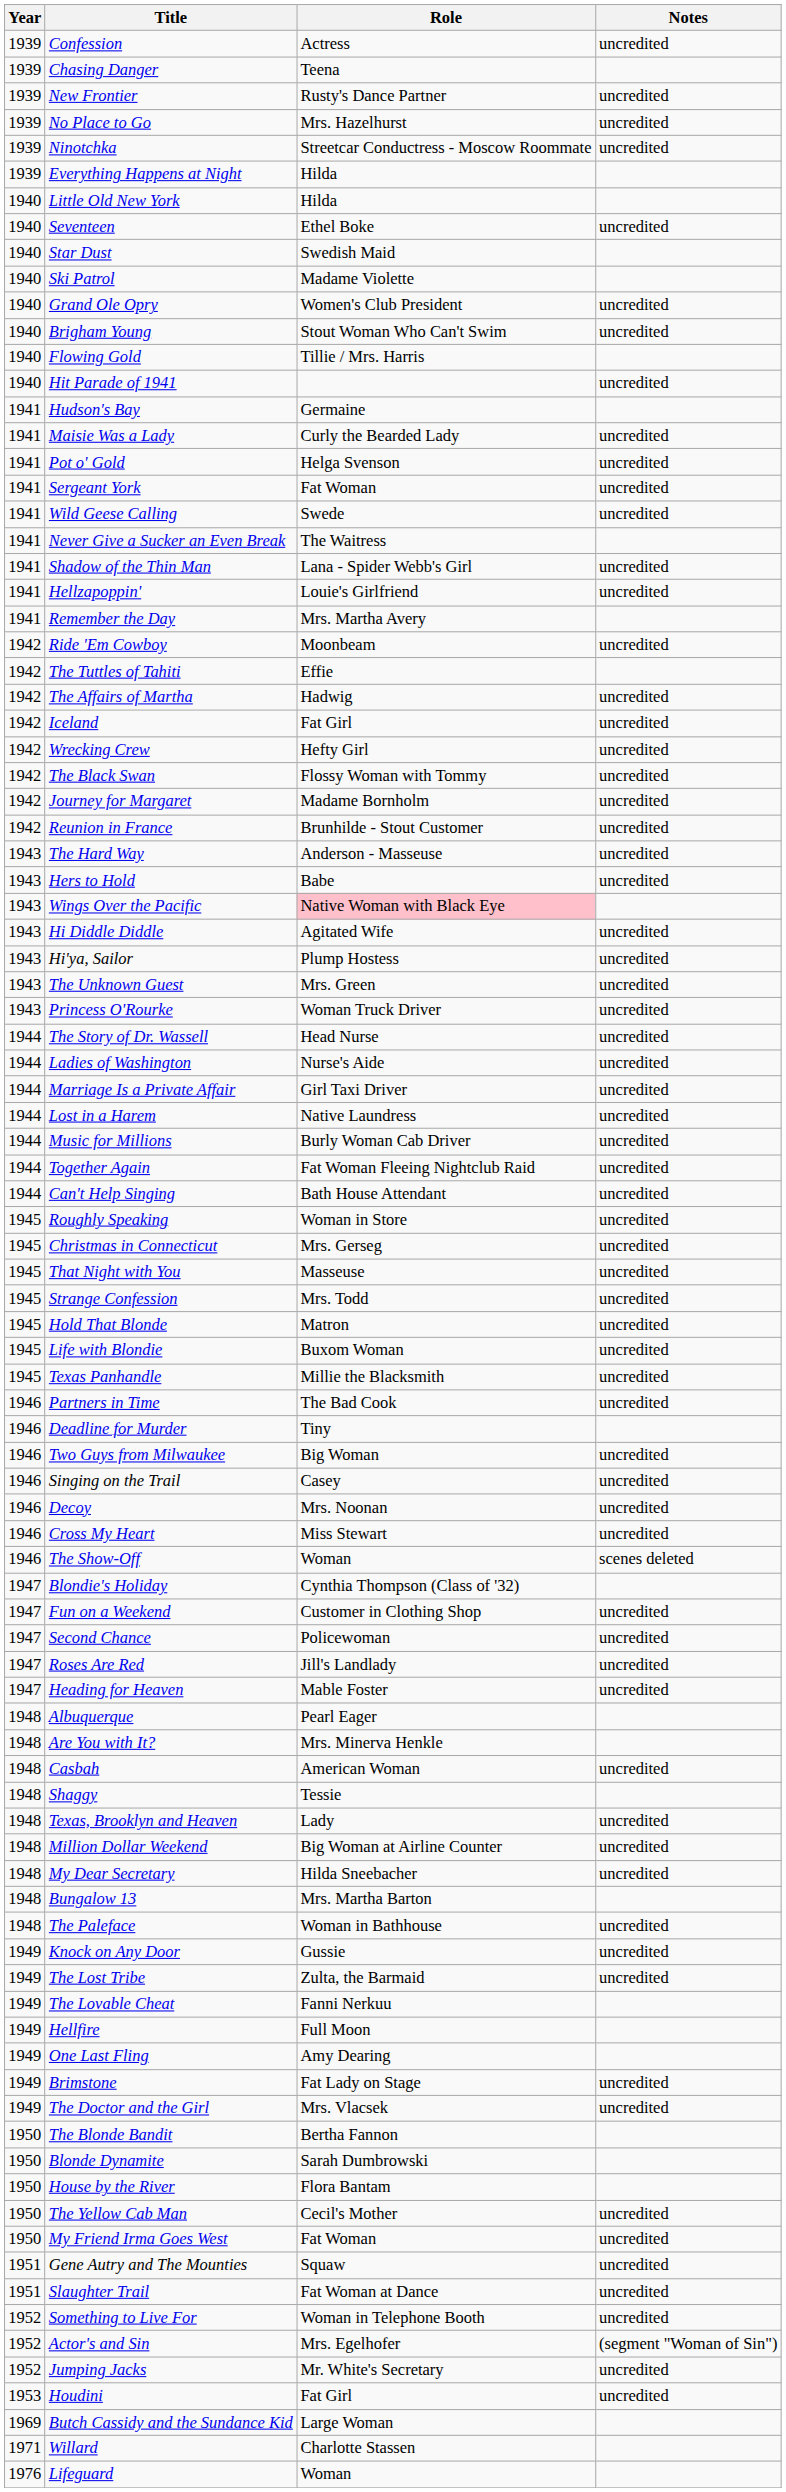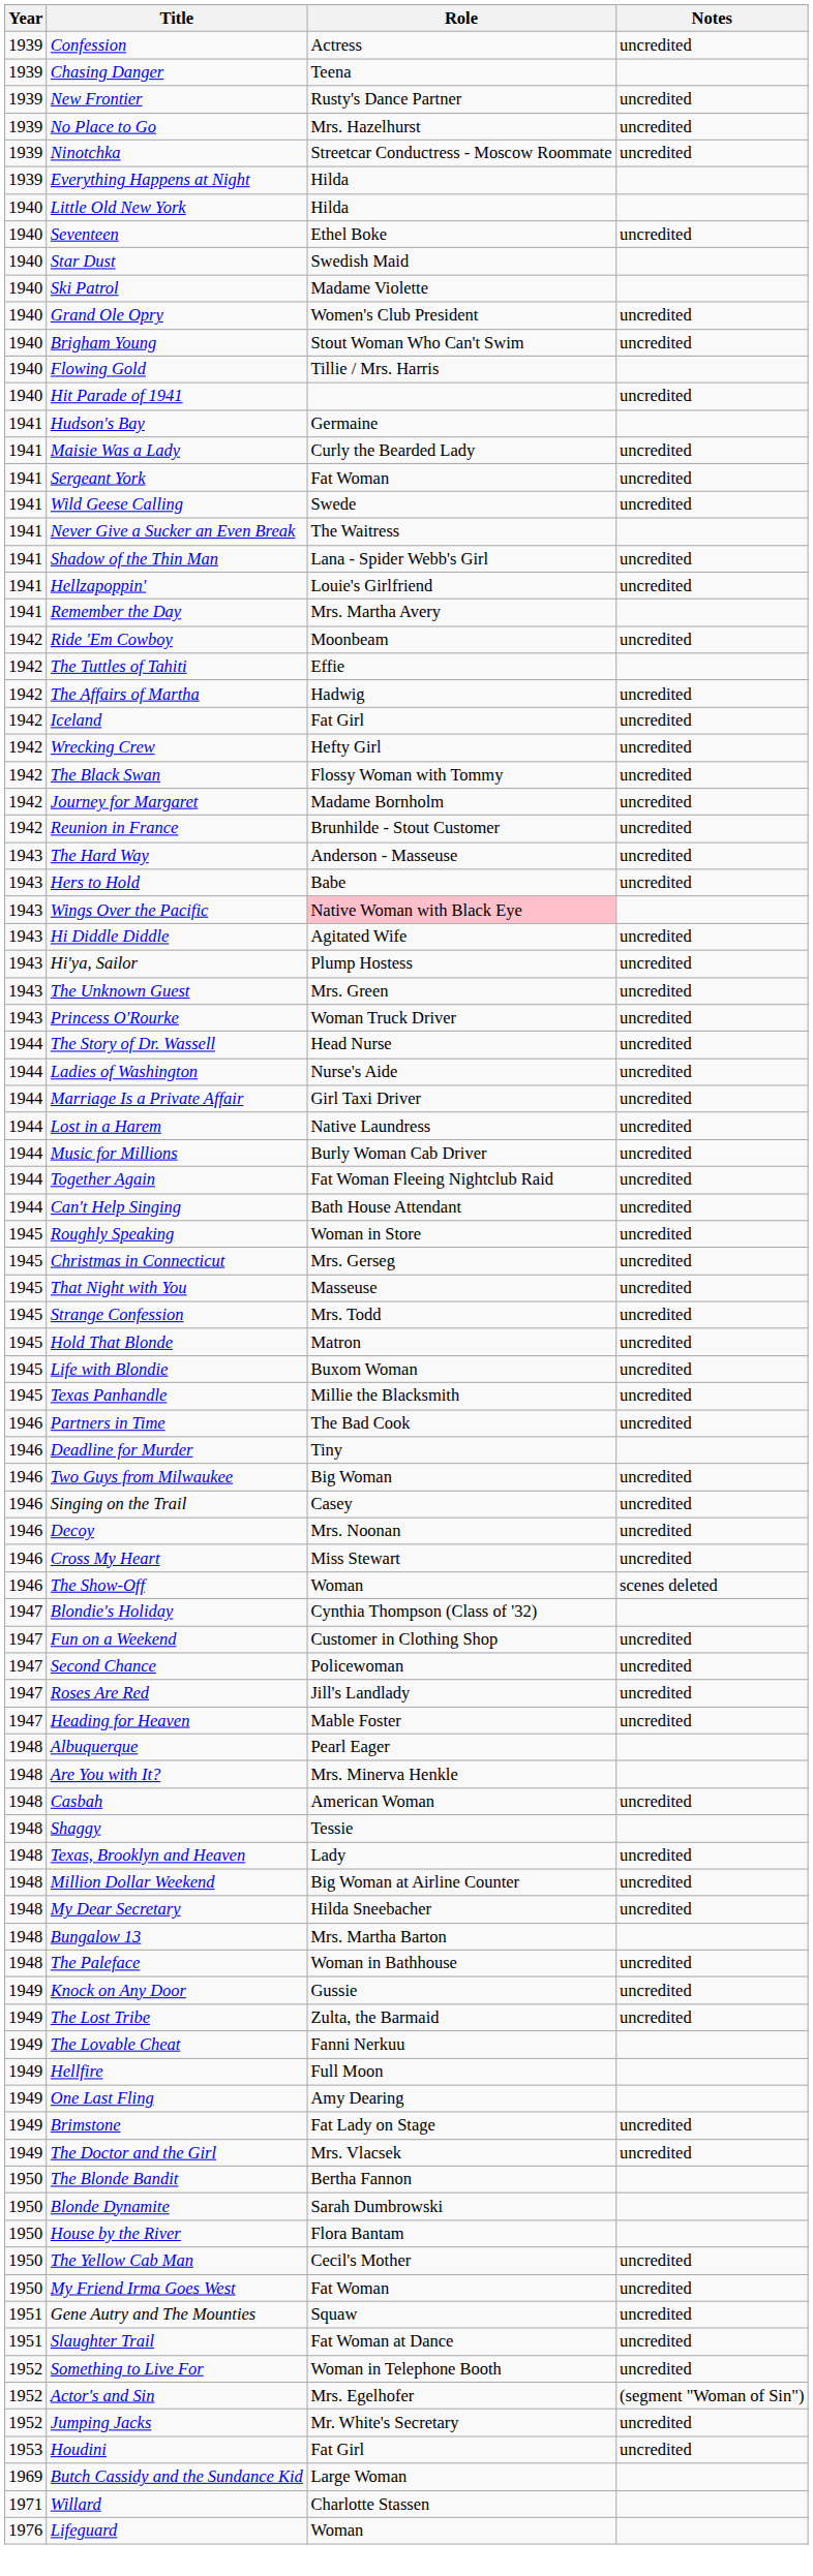 <table class="wikitable">
 <tr>
 <th>Year</th>
 <th>Title</th>
 <th>Role</th>
 <th>Notes</th>
 </tr>
 <tr>
 <td>1939</td>
 <td><em><a href='#'>Confession</a></em></td>
 <td>Actress</td>
 <td>uncredited</td>
 </tr>
 <tr>
 <td>1939</td>
 <td><em><a href='#'>Chasing Danger</a></em></td>
 <td>Teena</td>
 <td></td>
 </tr>
 <tr>
 <td>1939</td>
 <td><em><a href='#'>New Frontier</a></em></td>
 <td>Rusty's Dance Partner</td>
 <td>uncredited</td>
 </tr>
 <tr>
 <td>1939</td>
 <td><em><a href='#'>No Place to Go</a></em></td>
 <td>Mrs. Hazelhurst</td>
 <td>uncredited</td>
 </tr>
 <tr>
 <td>1939</td>
 <td><em><a href='#'>Ninotchka</a></em></td>
 <td>Streetcar Conductress - Moscow Roommate</td>
 <td>uncredited</td>
 </tr>
 <tr>
 <td>1939</td>
 <td><em><a href='#'>Everything Happens at Night</a></em></td>
 <td>Hilda</td>
 <td></td>
 </tr>
 <tr>
 <td>1940</td>
 <td><em><a href='#'>Little Old New York</a></em></td>
 <td>Hilda</td>
 <td></td>
 </tr>
 <tr>
 <td>1940</td>
 <td><em><a href='#'>Seventeen</a></em></td>
 <td>Ethel Boke</td>
 <td>uncredited</td>
 </tr>
 <tr>
 <td>1940</td>
 <td><em><a href='#'>Star Dust</a></em></td>
 <td>Swedish Maid</td>
 <td></td>
 </tr>
 <tr>
 <td>1940</td>
 <td><em><a href='#'>Ski Patrol</a></em></td>
 <td>Madame Violette</td>
 <td></td>
 </tr>
 <tr>
 <td>1940</td>
 <td><em><a href='#'>Grand Ole Opry</a></em></td>
 <td>Women's Club President</td>
 <td>uncredited</td>
 </tr>
 <tr>
 <td>1940</td>
 <td><em><a href='#'>Brigham Young</a></em></td>
 <td>Stout Woman Who Can't Swim</td>
 <td>uncredited</td>
 </tr>
 <tr>
 <td>1940</td>
 <td><em><a href='#'>Flowing Gold</a></em></td>
 <td>Tillie / Mrs. Harris</td>
 <td></td>
 </tr>
 <tr>
 <td>1940</td>
 <td><em><a href='#'>Hit Parade of 1941</a></em></td>
 <td></td>
 <td>uncredited</td>
 </tr>
 <tr>
 <td>1941</td>
 <td><em><a href='#'>Hudson's Bay</a></em></td>
 <td>Germaine</td>
 <td></td>
 </tr>
 <tr>
 <td>1941</td>
 <td><em><a href='#'>Maisie Was a Lady</a></em></td>
 <td>Curly the Bearded Lady</td>
-<td>uncredited</td>
-</tr>
-<tr>
-<td>1941</td>
-<td><em><a href='#'>Pot o' Gold</a></em></td>
-<td>Helga Svenson</td>
 <td>uncredited</td>
 </tr>
 <tr>
 <td>1941</td>
 <td><em><a href='#'>Sergeant York</a></em></td>
 <td>Fat Woman</td>
 <td>uncredited</td>
 </tr>
 <tr>
 <td>1941</td>
 <td><em><a href='#'>Wild Geese Calling</a></em></td>
 <td>Swede</td>
 <td>uncredited</td>
 </tr>
 <tr>
 <td>1941</td>
 <td><em><a href='#'>Never Give a Sucker an Even Break</a></em></td>
 <td>The Waitress</td>
 <td></td>
 </tr>
 <tr>
 <td>1941</td>
 <td><em><a href='#'>Shadow of the Thin Man</a></em></td>
 <td>Lana - Spider Webb's Girl</td>
 <td>uncredited</td>
 </tr>
 <tr>
 <td>1941</td>
 <td><em><a href='#'>Hellzapoppin'</a></em></td>
 <td>Louie's Girlfriend</td>
 <td>uncredited</td>
 </tr>
 <tr>
 <td>1941</td>
 <td><em><a href='#'>Remember the Day</a></em></td>
 <td>Mrs. Martha Avery</td>
 <td></td>
 </tr>
 <tr>
 <td>1942</td>
 <td><em><a href='#'>Ride 'Em Cowboy</a></em></td>
 <td>Moonbeam</td>
 <td>uncredited</td>
 </tr>
 <tr>
 <td>1942</td>
 <td><em><a href='#'>The Tuttles of Tahiti</a></em></td>
 <td>Effie</td>
 <td></td>
 </tr>
 <tr>
 <td>1942</td>
 <td><em><a href='#'>The Affairs of Martha</a></em></td>
 <td>Hadwig</td>
 <td>uncredited</td>
 </tr>
 <tr>
 <td>1942</td>
 <td><em><a href='#'>Iceland</a></em></td>
 <td>Fat Girl</td>
 <td>uncredited</td>
 </tr>
 <tr>
 <td>1942</td>
 <td><em><a href='#'>Wrecking Crew</a></em></td>
 <td>Hefty Girl</td>
 <td>uncredited</td>
 </tr>
 <tr>
 <td>1942</td>
 <td><em><a href='#'>The Black Swan</a></em></td>
 <td>Flossy Woman with Tommy</td>
 <td>uncredited</td>
 </tr>
 <tr>
 <td>1942</td>
 <td><em><a href='#'>Journey for Margaret</a></em></td>
 <td>Madame Bornholm</td>
 <td>uncredited</td>
 </tr>
 <tr>
 <td>1942</td>
 <td><em><a href='#'>Reunion in France</a></em></td>
 <td>Brunhilde - Stout Customer</td>
 <td>uncredited</td>
 </tr>
 <tr>
 <td>1943</td>
 <td><em><a href='#'>The Hard Way</a></em></td>
 <td>Anderson - Masseuse</td>
 <td>uncredited</td>
 </tr>
 <tr>
 <td>1943</td>
 <td><em><a href='#'>Hers to Hold</a></em></td>
 <td>Babe</td>
 <td>uncredited</td>
 </tr>
 <tr>
 <td>1943</td>
 <td><em><a href='#'>Wings Over the Pacific</a></em></td>
 <td style="background: pink;">Native Woman with Black Eye</td>
 <td></td>
 </tr>
 <tr>
 <td>1943</td>
 <td><em><a href='#'>Hi Diddle Diddle</a></em></td>
 <td>Agitated Wife</td>
 <td>uncredited</td>
 </tr>
 <tr>
 <td>1943</td>
 <td><em>Hi'ya, Sailor</em></td>
 <td>Plump Hostess</td>
 <td>uncredited</td>
 </tr>
 <tr>
 <td>1943</td>
 <td><em><a href='#'>The Unknown Guest</a></em></td>
 <td>Mrs. Green</td>
 <td>uncredited</td>
 </tr>
 <tr>
 <td>1943</td>
 <td><em><a href='#'>Princess O'Rourke</a></em></td>
 <td>Woman Truck Driver</td>
 <td>uncredited</td>
 </tr>
 <tr>
 <td>1944</td>
 <td><em><a href='#'>The Story of Dr. Wassell</a></em></td>
 <td>Head Nurse</td>
 <td>uncredited</td>
 </tr>
 <tr>
 <td>1944</td>
 <td><em><a href='#'>Ladies of Washington</a></em></td>
 <td>Nurse's Aide</td>
 <td>uncredited</td>
 </tr>
 <tr>
 <td>1944</td>
 <td><em><a href='#'>Marriage Is a Private Affair</a></em></td>
 <td>Girl Taxi Driver</td>
 <td>uncredited</td>
 </tr>
 <tr>
 <td>1944</td>
 <td><em><a href='#'>Lost in a Harem</a></em></td>
 <td>Native Laundress</td>
 <td>uncredited</td>
 </tr>
 <tr>
 <td>1944</td>
 <td><em><a href='#'>Music for Millions</a></em></td>
 <td>Burly Woman Cab Driver</td>
 <td>uncredited</td>
 </tr>
 <tr>
 <td>1944</td>
 <td><em><a href='#'>Together Again</a></em></td>
 <td>Fat Woman Fleeing Nightclub Raid</td>
 <td>uncredited</td>
 </tr>
 <tr>
 <td>1944</td>
 <td><em><a href='#'>Can't Help Singing</a></em></td>
 <td>Bath House Attendant</td>
 <td>uncredited</td>
 </tr>
 <tr>
 <td>1945</td>
 <td><em><a href='#'>Roughly Speaking</a></em></td>
 <td>Woman in Store</td>
 <td>uncredited</td>
 </tr>
 <tr>
 <td>1945</td>
 <td><em><a href='#'>Christmas in Connecticut</a></em></td>
 <td>Mrs. Gerseg</td>
 <td>uncredited</td>
 </tr>
 <tr>
 <td>1945</td>
 <td><em><a href='#'>That Night with You</a></em></td>
 <td>Masseuse</td>
 <td>uncredited</td>
 </tr>
 <tr>
 <td>1945</td>
 <td><em><a href='#'>Strange Confession</a></em></td>
 <td>Mrs. Todd</td>
 <td>uncredited</td>
 </tr>
 <tr>
 <td>1945</td>
 <td><em><a href='#'>Hold That Blonde</a></em></td>
 <td>Matron</td>
 <td>uncredited</td>
 </tr>
 <tr>
 <td>1945</td>
 <td><em><a href='#'>Life with Blondie</a></em></td>
 <td>Buxom Woman</td>
 <td>uncredited</td>
 </tr>
 <tr>
 <td>1945</td>
 <td><em><a href='#'>Texas Panhandle</a></em></td>
 <td>Millie the Blacksmith</td>
 <td>uncredited</td>
 </tr>
 <tr>
 <td>1946</td>
 <td><em><a href='#'>Partners in Time</a></em></td>
 <td>The Bad Cook</td>
 <td>uncredited</td>
 </tr>
 <tr>
 <td>1946</td>
 <td><em><a href='#'>Deadline for Murder</a></em></td>
 <td>Tiny</td>
 <td></td>
 </tr>
 <tr>
 <td>1946</td>
 <td><em><a href='#'>Two Guys from Milwaukee</a></em></td>
 <td>Big Woman</td>
 <td>uncredited</td>
 </tr>
 <tr>
 <td>1946</td>
 <td><em>Singing on the Trail</em></td>
 <td>Casey</td>
 <td>uncredited</td>
 </tr>
 <tr>
 <td>1946</td>
 <td><em><a href='#'>Decoy</a></em></td>
 <td>Mrs. Noonan</td>
 <td>uncredited</td>
 </tr>
 <tr>
 <td>1946</td>
 <td><em><a href='#'>Cross My Heart</a></em></td>
 <td>Miss Stewart</td>
 <td>uncredited</td>
 </tr>
 <tr>
 <td>1946</td>
 <td><em><a href='#'>The Show-Off</a></em></td>
 <td>Woman</td>
 <td>scenes deleted</td>
 </tr>
 <tr>
 <td>1947</td>
 <td><em><a href='#'>Blondie's Holiday</a></em></td>
 <td>Cynthia Thompson (Class of '32)</td>
 <td></td>
 </tr>
 <tr>
 <td>1947</td>
 <td><em><a href='#'>Fun on a Weekend</a></em></td>
 <td>Customer in Clothing Shop</td>
 <td>uncredited</td>
 </tr>
 <tr>
 <td>1947</td>
 <td><em><a href='#'>Second Chance</a></em></td>
 <td>Policewoman</td>
 <td>uncredited</td>
 </tr>
 <tr>
 <td>1947</td>
 <td><em><a href='#'>Roses Are Red</a></em></td>
 <td>Jill's Landlady</td>
 <td>uncredited</td>
 </tr>
 <tr>
 <td>1947</td>
 <td><em><a href='#'>Heading for Heaven</a></em></td>
 <td>Mable Foster</td>
 <td>uncredited</td>
 </tr>
 <tr>
 <td>1948</td>
 <td><em><a href='#'>Albuquerque</a></em></td>
 <td>Pearl Eager</td>
 <td></td>
 </tr>
 <tr>
 <td>1948</td>
 <td><em><a href='#'>Are You with It?</a></em></td>
 <td>Mrs. Minerva Henkle</td>
 <td></td>
 </tr>
 <tr>
 <td>1948</td>
 <td><em><a href='#'>Casbah</a></em></td>
 <td>American Woman</td>
 <td>uncredited</td>
 </tr>
 <tr>
 <td>1948</td>
 <td><em><a href='#'>Shaggy</a></em></td>
 <td>Tessie</td>
 <td></td>
 </tr>
 <tr>
 <td>1948</td>
 <td><em><a href='#'>Texas, Brooklyn and Heaven</a></em></td>
 <td>Lady</td>
 <td>uncredited</td>
 </tr>
 <tr>
 <td>1948</td>
 <td><em><a href='#'>Million Dollar Weekend</a></em></td>
 <td>Big Woman at Airline Counter</td>
 <td>uncredited</td>
 </tr>
 <tr>
 <td>1948</td>
 <td><em><a href='#'>My Dear Secretary</a></em></td>
 <td>Hilda Sneebacher</td>
 <td>uncredited</td>
 </tr>
 <tr>
 <td>1948</td>
 <td><em><a href='#'>Bungalow 13</a></em></td>
 <td>Mrs. Martha Barton</td>
 <td></td>
 </tr>
 <tr>
 <td>1948</td>
 <td><em><a href='#'>The Paleface</a></em></td>
 <td>Woman in Bathhouse</td>
 <td>uncredited</td>
 </tr>
 <tr>
 <td>1949</td>
 <td><em><a href='#'>Knock on Any Door</a></em></td>
 <td>Gussie</td>
 <td>uncredited</td>
 </tr>
 <tr>
 <td>1949</td>
 <td><em><a href='#'>The Lost Tribe</a></em></td>
 <td>Zulta, the Barmaid</td>
 <td>uncredited</td>
 </tr>
 <tr>
 <td>1949</td>
 <td><em><a href='#'>The Lovable Cheat</a></em></td>
 <td>Fanni Nerkuu</td>
 <td></td>
 </tr>
 <tr>
 <td>1949</td>
 <td><em><a href='#'>Hellfire</a></em></td>
 <td>Full Moon</td>
 <td></td>
 </tr>
 <tr>
 <td>1949</td>
 <td><em><a href='#'>One Last Fling</a></em></td>
 <td>Amy Dearing</td>
 <td></td>
 </tr>
 <tr>
 <td>1949</td>
 <td><em><a href='#'>Brimstone</a></em></td>
 <td>Fat Lady on Stage</td>
 <td>uncredited</td>
 </tr>
 <tr>
 <td>1949</td>
 <td><em><a href='#'>The Doctor and the Girl</a></em></td>
 <td>Mrs. Vlacsek</td>
 <td>uncredited</td>
 </tr>
 <tr>
 <td>1950</td>
 <td><em><a href='#'>The Blonde Bandit</a></em></td>
 <td>Bertha Fannon</td>
 <td></td>
 </tr>
 <tr>
 <td>1950</td>
 <td><em><a href='#'>Blonde Dynamite</a></em></td>
 <td>Sarah Dumbrowski</td>
 <td></td>
 </tr>
 <tr>
 <td>1950</td>
 <td><em><a href='#'>House by the River</a></em></td>
 <td>Flora Bantam</td>
 <td></td>
 </tr>
 <tr>
 <td>1950</td>
 <td><em><a href='#'>The Yellow Cab Man</a></em></td>
 <td>Cecil's Mother</td>
 <td>uncredited</td>
 </tr>
 <tr>
 <td>1950</td>
 <td><em><a href='#'>My Friend Irma Goes West</a></em></td>
 <td>Fat Woman</td>
 <td>uncredited</td>
 </tr>
 <tr>
 <td>1951</td>
 <td><em>Gene Autry and The Mounties</em></td>
 <td>Squaw</td>
 <td>uncredited</td>
 </tr>
 <tr>
 <td>1951</td>
 <td><em><a href='#'>Slaughter Trail</a></em></td>
 <td>Fat Woman at Dance</td>
 <td>uncredited</td>
 </tr>
 <tr>
 <td>1952</td>
 <td><em><a href='#'>Something to Live For</a></em></td>
 <td>Woman in Telephone Booth</td>
 <td>uncredited</td>
 </tr>
 <tr>
 <td>1952</td>
 <td><em><a href='#'>Actor's and Sin</a></em></td>
 <td>Mrs. Egelhofer</td>
 <td>(segment "Woman of Sin")</td>
 </tr>
 <tr>
 <td>1952</td>
 <td><em><a href='#'>Jumping Jacks</a></em></td>
 <td>Mr. White's Secretary</td>
 <td>uncredited</td>
 </tr>
 <tr>
 <td>1953</td>
 <td><em><a href='#'>Houdini</a></em></td>
 <td>Fat Girl</td>
 <td>uncredited</td>
 </tr>
 <tr>
 <td>1969</td>
 <td><em><a href='#'>Butch Cassidy and the Sundance Kid</a></em></td>
 <td>Large Woman</td>
 <td></td>
 </tr>
 <tr>
 <td>1971</td>
 <td><em><a href='#'>Willard</a></em></td>
 <td>Charlotte Stassen</td>
 <td></td>
 </tr>
 <tr>
 <td>1976</td>
 <td><em><a href='#'>Lifeguard</a></em></td>
 <td>Woman</td>
 <td></td>
 </tr>
 </table>
